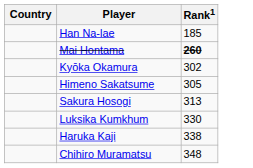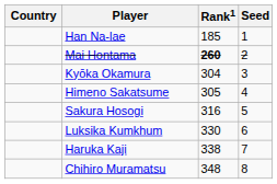 <table class="sortable wikitable">
 <tr>
 <th width="70">Country</th>
 <th width="175">Player</th>
 <th>Rank<sup>1</sup></th>
+<th>Seed</th>
 </tr>
 <tr>
 <td></td>
 <td><a href='#'>Han Na-lae</a></td>
 <td>185</td>
+<td>1</td>
 </tr>
 <tr>
 <td><s></s></td>
 <td><s><a href='#'>Mai Hontama</a></s></td>
 <td><strong><s>260</s></strong></td>
+<td><s>2</s></td>
 </tr>
 <tr>
 <td></td>
 <td><a href='#'>Kyōka Okamura</a></td>
-<td>302</td>
+<td>304</td>
+<td>3</td>
 </tr>
 <tr>
 <td></td>
 <td><a href='#'>Himeno Sakatsume</a></td>
 <td>305</td>
+<td>4</td>
 </tr>
 <tr>
 <td></td>
 <td><a href='#'>Sakura Hosogi</a></td>
-<td>313</td>
+<td>316</td>
+<td>5</td>
 </tr>
 <tr>
 <td></td>
 <td><a href='#'>Luksika Kumkhum</a></td>
 <td>330</td>
+<td>6</td>
 </tr>
 <tr>
 <td></td>
 <td><a href='#'>Haruka Kaji</a></td>
 <td>338</td>
+<td>7</td>
 </tr>
 <tr>
 <td></td>
 <td><a href='#'>Chihiro Muramatsu</a></td>
 <td>348</td>
+<td>8</td>
 </tr>
 </table>
